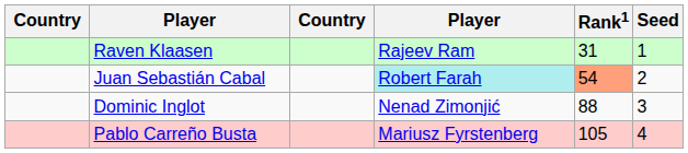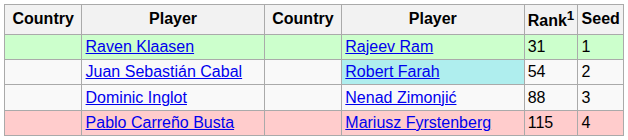 <table class="sortable wikitable">
 <tr>
 <th width="70">Country</th>
 <th width="175">Player</th>
 <th width="70">Country</th>
 <th width="175">Player</th>
 <th>Rank<sup>1</sup></th>
 <th>Seed</th>
 </tr>
 <tr style="background:#cfc;">
 <td></td>
 <td><a href='#'>Raven Klaasen</a></td>
 <td></td>
 <td><a href='#'>Rajeev Ram</a></td>
 <td>31</td>
 <td>1</td>
 </tr>
 <tr>
 <td></td>
 <td><a href='#'>Juan Sebastián Cabal</a></td>
 <td></td>
 <td style="background: paleturquoise;"><a href='#'>Robert Farah</a></td>
-<td style="background: lightsalmon;">54</td>
+<td>54</td>
 <td>2</td>
 </tr>
 <tr>
 <td></td>
 <td><a href='#'>Dominic Inglot</a></td>
 <td></td>
 <td><a href='#'>Nenad Zimonjić</a></td>
 <td>88</td>
 <td>3</td>
 </tr>
 <tr style="background:#fcc;">
 <td></td>
 <td><a href='#'>Pablo Carreño Busta</a></td>
 <td></td>
 <td><a href='#'>Mariusz Fyrstenberg</a></td>
-<td>105</td>
+<td>115</td>
 <td>4</td>
 </tr>
 </table>
